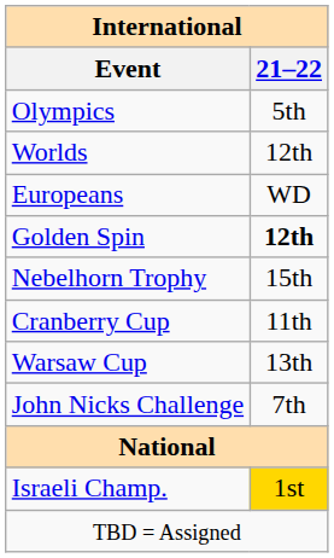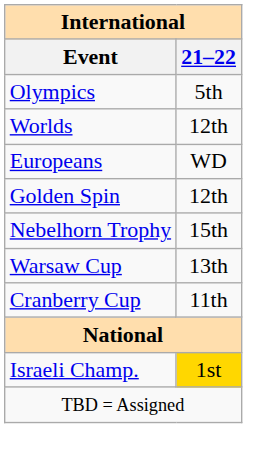 <table class="wikitable" style="text-align:center">
 <tr>
 <th style="background-color: #ffdead; " colspan=2 align=center>International</th>
 </tr>
 <tr>
 <th>Event</th>
 <th><a href='#'>21–22</a></th>
 </tr>
 <tr>
 <td align=left><a href='#'>Olympics</a></td>
 <td>5th</td>
 </tr>
 <tr>
 <td align=left><a href='#'>Worlds</a></td>
 <td>12th</td>
 </tr>
 <tr>
 <td align=left><a href='#'>Europeans</a></td>
 <td>WD</td>
 </tr>
 <tr>
 <td align=left> <a href='#'>Golden Spin</a></td>
-<td><strong>12th</strong></td>
+<td>12th</td>
 </tr>
 <tr>
 <td align=left> <a href='#'>Nebelhorn Trophy</a></td>
 <td>15th</td>
 </tr>
 <tr>
-<td align=left><a href='#'>Cranberry Cup</a></td>
-<td>11th</td>
-</tr>
-<tr>
 <td align=left> <a href='#'>Warsaw Cup</a></td>
 <td>13th</td>
 </tr>
 <tr>
-<td align=left><a href='#'>John Nicks Challenge</a></td>
-<td>7th</td>
+<td align=left><a href='#'>Cranberry Cup</a></td>
+<td>11th</td>
 </tr>
 <tr>
 <th colspan="2" style="background-color: #ffdead; " align="center">National</th>
 </tr>
 <tr>
 <td align="left"><a href='#'>Israeli Champ.</a></td>
 <td bgcolor="gold">1st</td>
 </tr>
 <tr>
 <td colspan=2 align=center><small> TBD = Assigned </small></td>
 </tr>
 </table>
